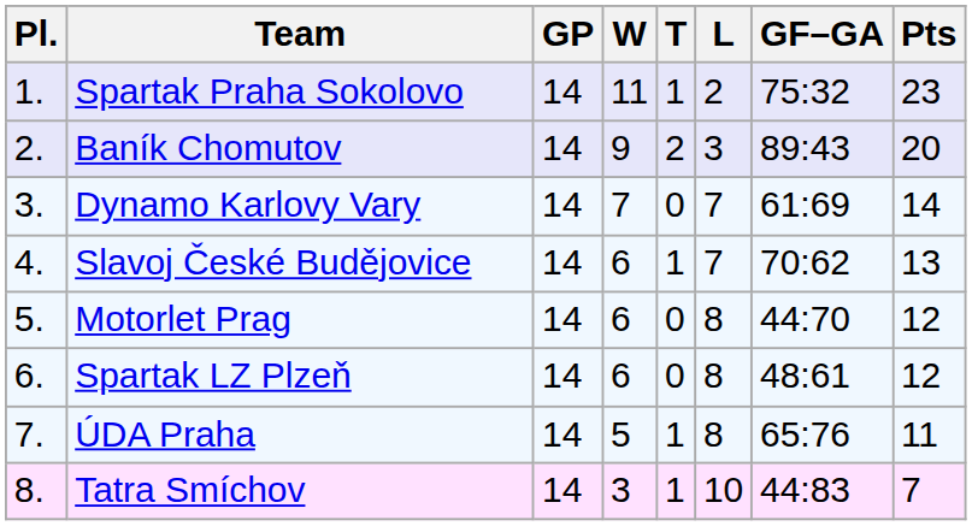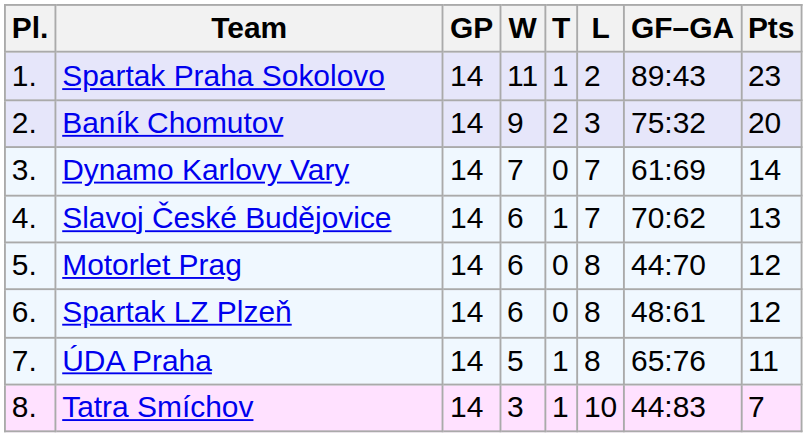 <table class="wikitable">
 <tr>
 <th>Pl.</th>
 <th width="200">Team</th>
 <th>GP</th>
 <th>W</th>
 <th>T</th>
 <th>L</th>
 <th>GF–GA</th>
 <th>Pts</th>
 </tr>
 <tr bgcolor="#e6e6fa">
 <td>1.</td>
 <td><a href='#'>Spartak Praha Sokolovo</a></td>
 <td>14</td>
 <td>11</td>
 <td>1</td>
 <td>2</td>
-<td>75:32</td>
+<td>89:43</td>
 <td>23</td>
 </tr>
 <tr bgcolor="#e6e6fa">
 <td>2.</td>
 <td><a href='#'>Baník Chomutov</a></td>
 <td>14</td>
 <td>9</td>
 <td>2</td>
 <td>3</td>
-<td>89:43</td>
+<td>75:32</td>
 <td>20</td>
 </tr>
 <tr bgcolor="#f0f8ff">
 <td>3.</td>
 <td><a href='#'>Dynamo Karlovy Vary</a></td>
 <td>14</td>
 <td>7</td>
 <td>0</td>
 <td>7</td>
 <td>61:69</td>
 <td>14</td>
 </tr>
 <tr bgcolor="#f0f8ff">
 <td>4.</td>
 <td><a href='#'>Slavoj České Budějovice</a></td>
 <td>14</td>
 <td>6</td>
 <td>1</td>
 <td>7</td>
 <td>70:62</td>
 <td>13</td>
 </tr>
 <tr bgcolor="#f0f8ff">
 <td>5.</td>
 <td><a href='#'>Motorlet Prag</a></td>
 <td>14</td>
 <td>6</td>
 <td>0</td>
 <td>8</td>
 <td>44:70</td>
 <td>12</td>
 </tr>
 <tr bgcolor="#f0f8ff">
 <td>6.</td>
 <td><a href='#'>Spartak LZ Plzeň</a></td>
 <td>14</td>
 <td>6</td>
 <td>0</td>
 <td>8</td>
 <td>48:61</td>
 <td>12</td>
 </tr>
 <tr bgcolor="#f0f8ff">
 <td>7.</td>
 <td><a href='#'>ÚDA Praha</a></td>
 <td>14</td>
 <td>5</td>
 <td>1</td>
 <td>8</td>
 <td>65:76</td>
 <td>11</td>
 </tr>
 <tr bgcolor="#FFE1FF">
 <td>8.</td>
 <td><a href='#'>Tatra Smíchov</a></td>
 <td>14</td>
 <td>3</td>
 <td>1</td>
 <td>10</td>
 <td>44:83</td>
 <td>7</td>
 </tr>
 </table>
